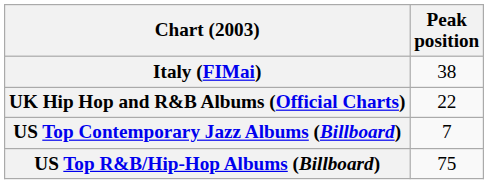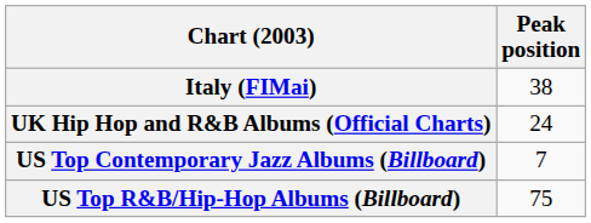 <table class="wikitable sortable plainrowheaders" style="text-align:center">
 <tr>
 <th scope="col">Chart (2003)</th>
 <th scope="col">Peak<br>position</th>
 </tr>
 <tr>
 <th scope="row">Italy (<a href='#'>FIMai</a>)</th>
 <td>38</td>
 </tr>
 <tr>
 <th scope="row">UK Hip Hop and R&B Albums (<a href='#'>Official Charts</a>)</th>
-<td>22</td>
+<td>24</td>
 </tr>
 <tr>
 <th scope="row">US <a href='#'>Top Contemporary Jazz Albums</a> (<em><a href='#'>Billboard</a></em>)</th>
 <td>7</td>
 </tr>
 <tr>
 <th scope="row">US <a href='#'>Top R&B/Hip-Hop Albums</a> (<em>Billboard</em>)</th>
 <td>75</td>
 </tr>
 </table>
